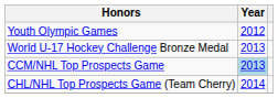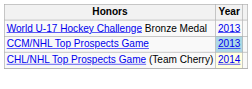 <table class="wikitable">
 <tr>
 <th>Honors</th>
 <th>Year</th>
 <th></th>
-</tr>
-<tr>
-<td><a href='#'>Youth Olympic Games</a></td>
-<td><a href='#'>2012</a></td>
-<td></td>
 </tr>
 <tr>
 <td><a href='#'>World U-17 Hockey Challenge</a> Bronze Medal</td>
 <td><a href='#'>2013</a></td>
 <td></td>
 </tr>
 <tr>
 <td><a href='#'>CCM/NHL Top Prospects Game</a></td>
 <td style="background: lightblue;"><a href='#'>2013</a></td>
 <td></td>
 </tr>
 <tr>
 <td><a href='#'>CHL/NHL Top Prospects Game</a> (Team Cherry)</td>
-<td><a href='#'>2014</a></td>
+<td style="background: lightyellow;"><a href='#'>2014</a></td>
 <td></td>
 </tr>
 <tr>
 </tr>
 </table>
